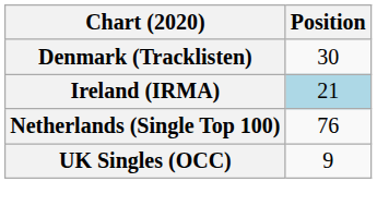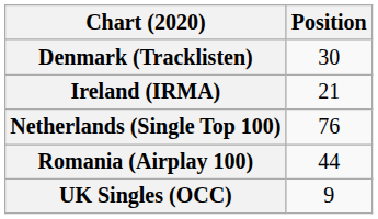 <table class="wikitable sortable plainrowheaders" style="text-align:center">
 <tr>
 <th scope="col">Chart (2020)</th>
 <th scope="col">Position</th>
 </tr>
 <tr>
 <th scope="row">Denmark (Tracklisten)</th>
 <td>30</td>
 </tr>
 <tr>
 <th scope="row">Ireland (IRMA)</th>
-<td style="background: lightblue;">21</td>
+<td>21</td>
 </tr>
 <tr>
 <th scope="row">Netherlands (Single Top 100)</th>
 <td>76</td>
 </tr>
 <tr>
+<th scope="row">Romania (Airplay 100)</th>
+<td>44</td>
+</tr>
+<tr>
 <th scope="row">UK Singles (OCC)</th>
 <td>9</td>
 </tr>
 </table>
